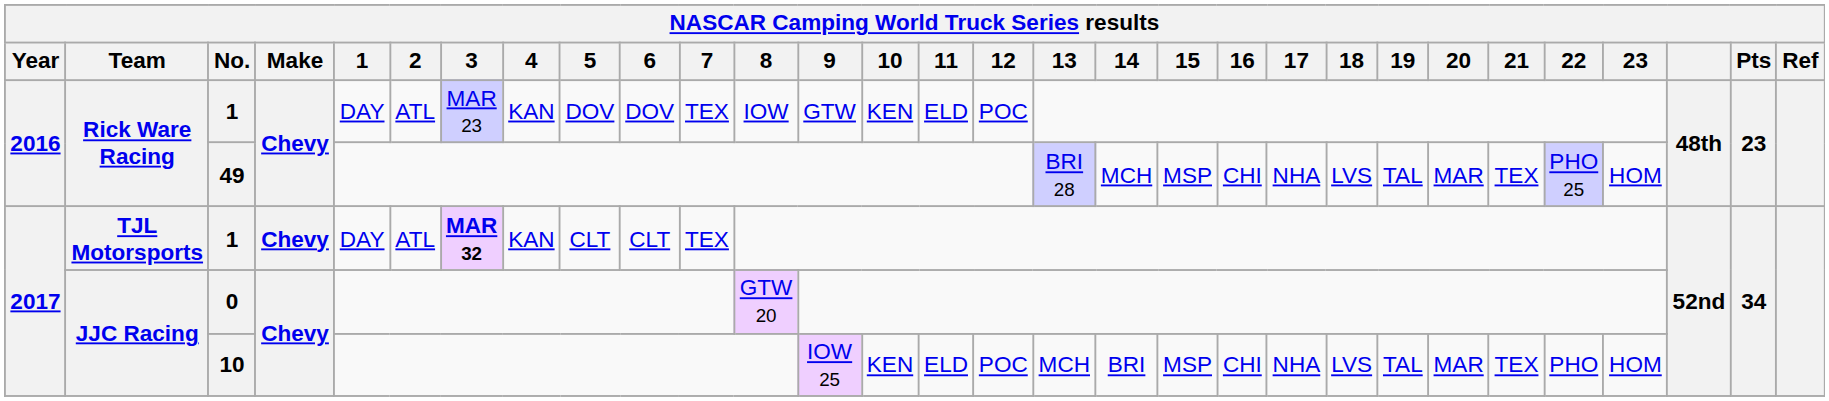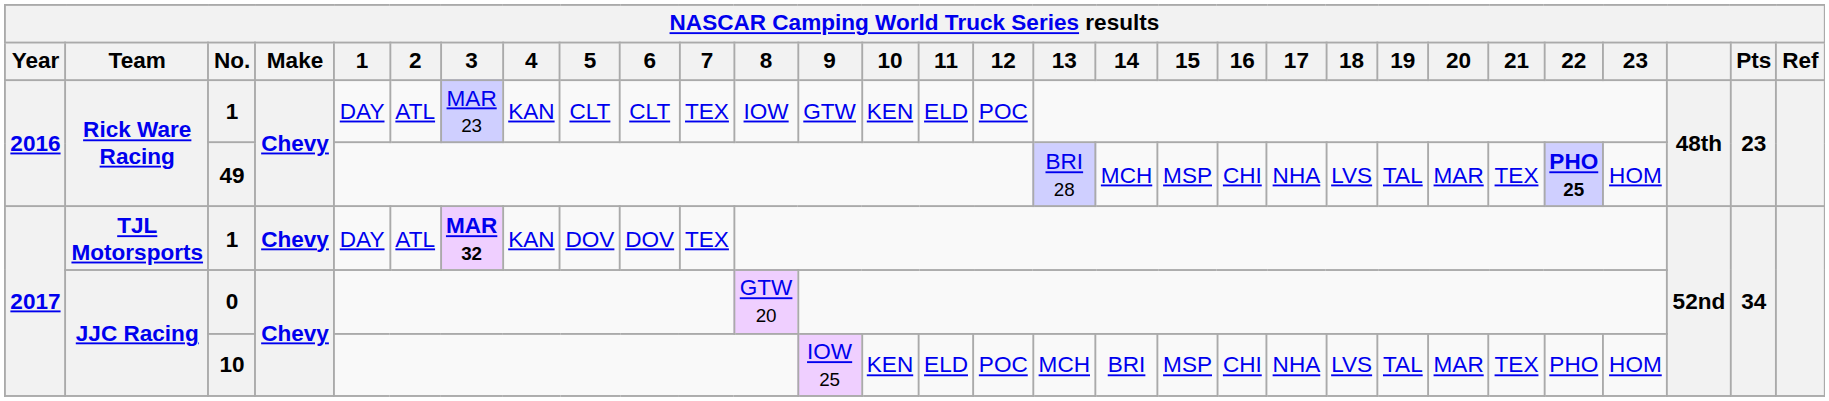 <table class="wikitable" style="text-align:center; font-size:75%">
 <tr>
 <th colspan=45><a href='#'>NASCAR Camping World Truck Series</a> results</th>
 </tr>
 <tr>
 <th>Year</th>
 <th>Team</th>
 <th>No.</th>
 <th>Make</th>
 <th>1</th>
 <th>2</th>
 <th>3</th>
 <th>4</th>
 <th>5</th>
 <th>6</th>
 <th>7</th>
 <th>8</th>
 <th>9</th>
 <th>10</th>
 <th>11</th>
 <th>12</th>
 <th>13</th>
 <th>14</th>
 <th>15</th>
 <th>16</th>
 <th>17</th>
 <th>18</th>
 <th>19</th>
 <th>20</th>
 <th>21</th>
 <th>22</th>
 <th>23</th>
 <th></th>
 <th>Pts</th>
 <th>Ref</th>
 </tr>
 <tr>
 <th rowspan=2><a href='#'>2016</a></th>
 <th rowspan=2><a href='#'>Rick Ware Racing</a></th>
 <th>1</th>
 <th rowspan=2><a href='#'>Chevy</a></th>
 <td><a href='#'>DAY</a></td>
 <td><a href='#'>ATL</a></td>
 <td style="background:#CFCFFF;"><a href='#'>MAR</a><br><small>23</small></td>
 <td><a href='#'>KAN</a></td>
-<td><a href='#'>DOV</a></td>
-<td><a href='#'>DOV</a></td>
+<td><a href='#'>CLT</a></td>
+<td><a href='#'>CLT</a></td>
 <td><a href='#'>TEX</a></td>
 <td><a href='#'>IOW</a></td>
 <td><a href='#'>GTW</a></td>
 <td><a href='#'>KEN</a></td>
 <td><a href='#'>ELD</a></td>
 <td><a href='#'>POC</a></td>
 <td colspan=11></td>
 <th rowspan=2>48th</th>
 <th rowspan=2>23</th>
 <th rowspan=2></th>
 </tr>
 <tr>
 <th>49</th>
 <td colspan=12></td>
 <td style="background:#CFCFFF;"><a href='#'>BRI</a><br><small>28</small></td>
 <td><a href='#'>MCH</a></td>
 <td><a href='#'>MSP</a></td>
 <td><a href='#'>CHI</a></td>
 <td><a href='#'>NHA</a></td>
 <td><a href='#'>LVS</a></td>
 <td><a href='#'>TAL</a></td>
 <td><a href='#'>MAR</a></td>
 <td><a href='#'>TEX</a></td>
-<td style="background:#CFCFFF;"><a href='#'>PHO</a><br><small>25</small></td>
+<td style="background:#CFCFFF;"><strong><a href='#'>PHO</a><br><small>25</small></strong></td>
 <td><a href='#'>HOM</a></td>
 </tr>
 <tr>
 <th rowspan=3><a href='#'>2017</a></th>
 <th><a href='#'>TJL Motorsports</a></th>
 <th>1</th>
 <th><a href='#'>Chevy</a></th>
 <td><a href='#'>DAY</a></td>
 <td><a href='#'>ATL</a></td>
 <td style="background:#EFCFFF;"><strong><a href='#'>MAR</a><br><small>32</small></strong></td>
 <td><a href='#'>KAN</a></td>
-<td><a href='#'>CLT</a></td>
-<td><a href='#'>CLT</a></td>
+<td><a href='#'>DOV</a></td>
+<td><a href='#'>DOV</a></td>
 <td><a href='#'>TEX</a></td>
 <td colspan=16></td>
 <th rowspan=3>52nd</th>
 <th rowspan=3>34</th>
 <th rowspan=3></th>
 </tr>
 <tr>
 <th rowspan=2><a href='#'>JJC Racing</a></th>
 <th>0</th>
 <th rowspan=2><a href='#'>Chevy</a></th>
 <td colspan=7></td>
 <td style="background:#EFCFFF;"><a href='#'>GTW</a><br><small>20</small></td>
 <td colspan=15></td>
 </tr>
 <tr>
 <th>10</th>
 <td colspan=8></td>
 <td style="background:#EFCFFF;"><a href='#'>IOW</a><br><small>25</small></td>
 <td><a href='#'>KEN</a></td>
 <td><a href='#'>ELD</a></td>
 <td><a href='#'>POC</a></td>
 <td><a href='#'>MCH</a></td>
 <td><a href='#'>BRI</a></td>
 <td><a href='#'>MSP</a></td>
 <td><a href='#'>CHI</a></td>
 <td><a href='#'>NHA</a></td>
 <td><a href='#'>LVS</a></td>
 <td><a href='#'>TAL</a></td>
 <td><a href='#'>MAR</a></td>
 <td><a href='#'>TEX</a></td>
 <td><a href='#'>PHO</a></td>
 <td><a href='#'>HOM</a></td>
 </tr>
 </table>
